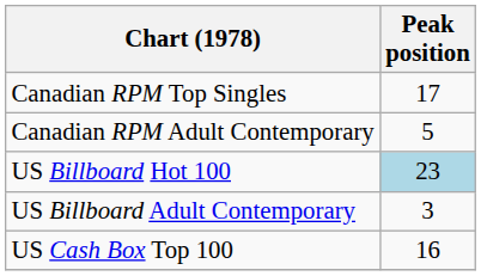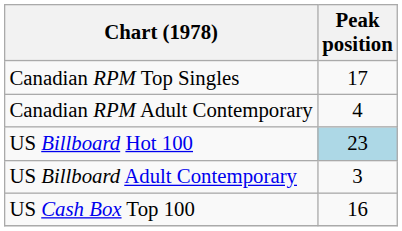 <table class="wikitable sortable">
 <tr>
 <th align="left">Chart (1978)</th>
 <th align="left">Peak<br>position</th>
 </tr>
 <tr>
 <td>Canadian <em>RPM</em> Top Singles</td>
 <td style="text-align:center;">17</td>
 </tr>
 <tr>
 <td>Canadian <em>RPM</em> Adult Contemporary</td>
-<td style="text-align:center;">5</td>
+<td style="text-align:center;">4</td>
 </tr>
 <tr>
 <td>US <em><a href='#'>Billboard</a></em> <a href='#'>Hot 100</a></td>
 <td style="background: lightblue; text-align:center;">23</td>
 </tr>
 <tr>
 <td>US <em>Billboard</em> <a href='#'>Adult Contemporary</a></td>
 <td style="text-align:center;">3</td>
 </tr>
 <tr>
 <td>US <a href='#'><em>Cash Box</em></a> Top 100</td>
 <td align="center">16</td>
 </tr>
 <tr>
 </tr>
 </table>
